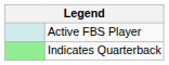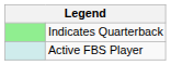 <table class="wikitable">
 <tr>
 <th colspan="2">Legend</th>
 </tr>
 <tr>
+<td bgcolor=lightgreen width=3em></td>
+<td>Indicates Quarterback</td>
+</tr>
+<tr>
 <td style="background:#cfecec;; width:3em"></td>
 <td>Active FBS Player<br></td>
 </tr>
-<tr>
-<td bgcolor=lightgreen width=3em></td>
-<td>Indicates Quarterback</td>
-</tr>
 </table>
